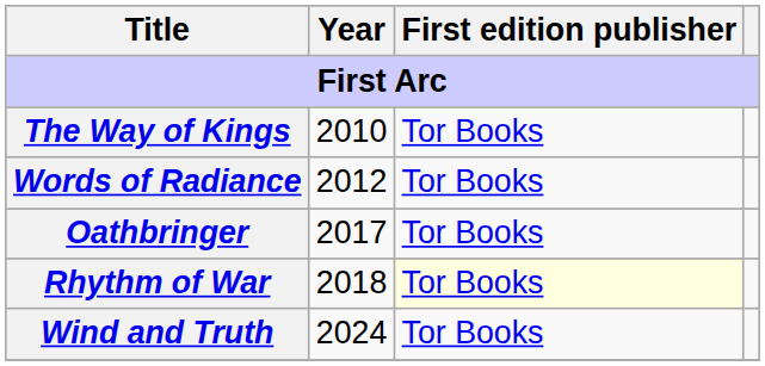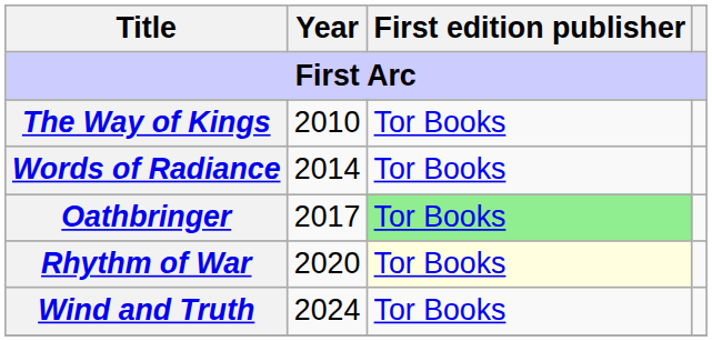 <table class="wikitable sortable plainrowheaders">
 <tr>
 <th scope="col">Title</th>
 <th scope="col">Year</th>
 <th scope="col">First edition publisher</th>
 <th scope="col"></th>
 </tr>
 <tr>
 <th colspan="5" style="background-color: #ccccff;">First Arc</th>
 </tr>
 <tr>
 <th scope="row"><em><a href='#'>The Way of Kings</a></em></th>
 <td>2010</td>
 <td><a href='#'>Tor Books</a></td>
 <td align="center"></td>
 </tr>
 <tr>
 <th scope="row"><em><a href='#'>Words of Radiance</a></em></th>
-<td>2012</td>
+<td>2014</td>
 <td><a href='#'>Tor Books</a></td>
 <td align="center"></td>
 </tr>
 <tr>
 <th scope="row"><em><a href='#'>Oathbringer</a></em></th>
 <td>2017</td>
-<td><a href='#'>Tor Books</a></td>
+<td style="background: lightgreen;"><a href='#'>Tor Books</a></td>
 <td align="center"></td>
 </tr>
 <tr>
 <th scope="row"><em><a href='#'>Rhythm of War</a></em></th>
-<td>2018</td>
+<td>2020</td>
 <td style="background: lightyellow;"><a href='#'>Tor Books</a></td>
 <td align="center"></td>
 </tr>
 <tr>
 <th scope="row"><em><a href='#'>Wind and Truth</a></em></th>
 <td>2024</td>
 <td><a href='#'>Tor Books</a></td>
 <td align="center"></td>
 </tr>
 <tr>
 </tr>
 </table>
